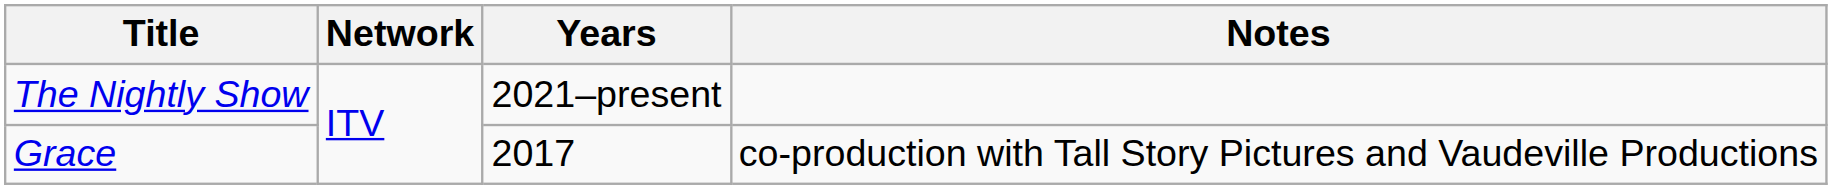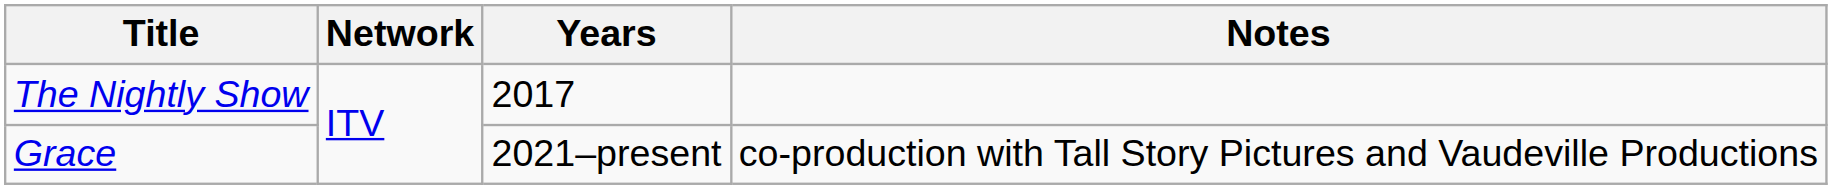 <table class="wikitable sortable">
 <tr>
 <th>Title</th>
 <th>Network</th>
 <th>Years</th>
 <th>Notes</th>
 </tr>
 <tr>
 <td><em><a href='#'>The Nightly Show</a></em></td>
 <td rowspan="2"><a href='#'>ITV</a></td>
-<td>2021–present</td>
+<td>2017</td>
 <td></td>
 </tr>
 <tr>
 <td><em><a href='#'>Grace</a></em></td>
-<td>2017</td>
+<td>2021–present</td>
 <td>co-production with Tall Story Pictures and Vaudeville Productions</td>
 </tr>
 </table>
